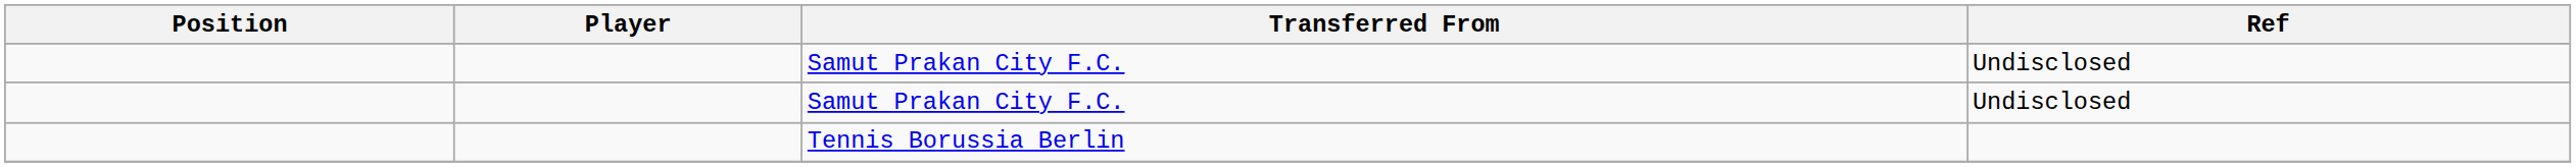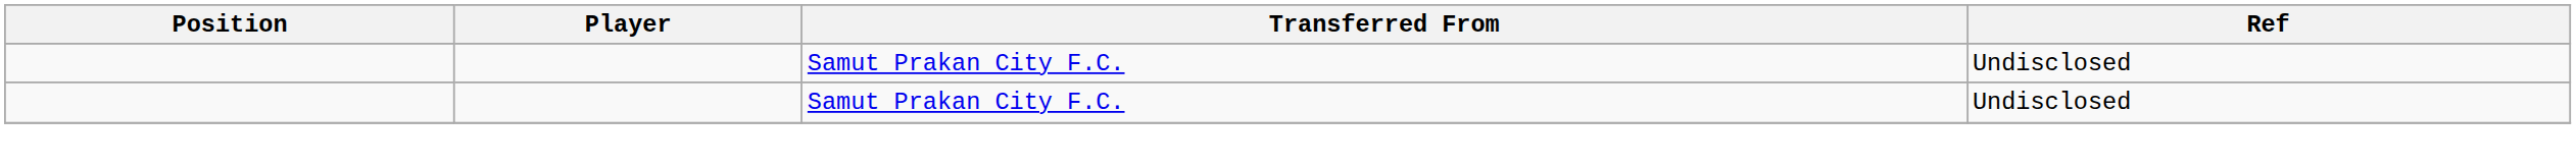 <table class="wikitable sortable" style="width:70%; text-align:center; font-size:100%; text-align:left;">
 <tr>
 <th><strong>Position</strong></th>
 <th><strong>Player</strong></th>
 <th><strong>Transferred From</strong></th>
 <th><strong>Ref</strong></th>
 </tr>
 <tr>
 <td></td>
 <td></td>
 <td> <a href='#'>Samut Prakan City F.C.</a></td>
 <td>Undisclosed </td>
 </tr>
 <tr>
 <td></td>
 <td></td>
 <td> <a href='#'>Samut Prakan City F.C.</a></td>
 <td>Undisclosed </td>
 </tr>
 <tr>
-<td></td>
-<td></td>
-<td> <a href='#'>Tennis Borussia Berlin</a></td>
-<td></td>
-</tr>
-<tr>
 </tr>
 </table>
